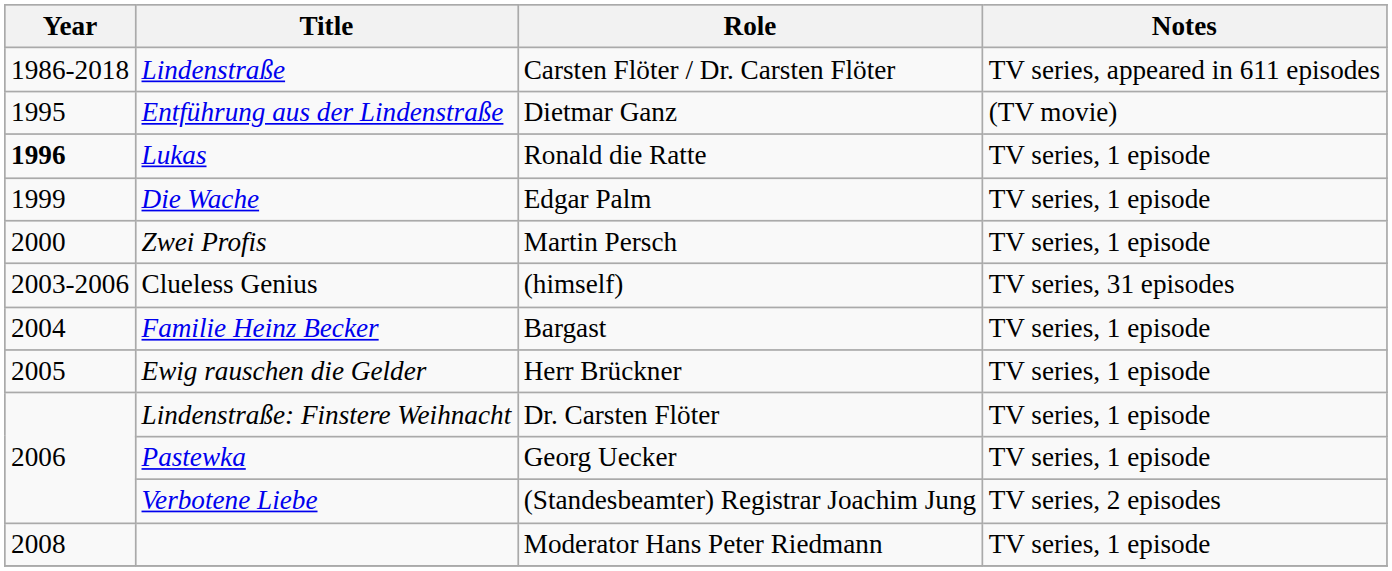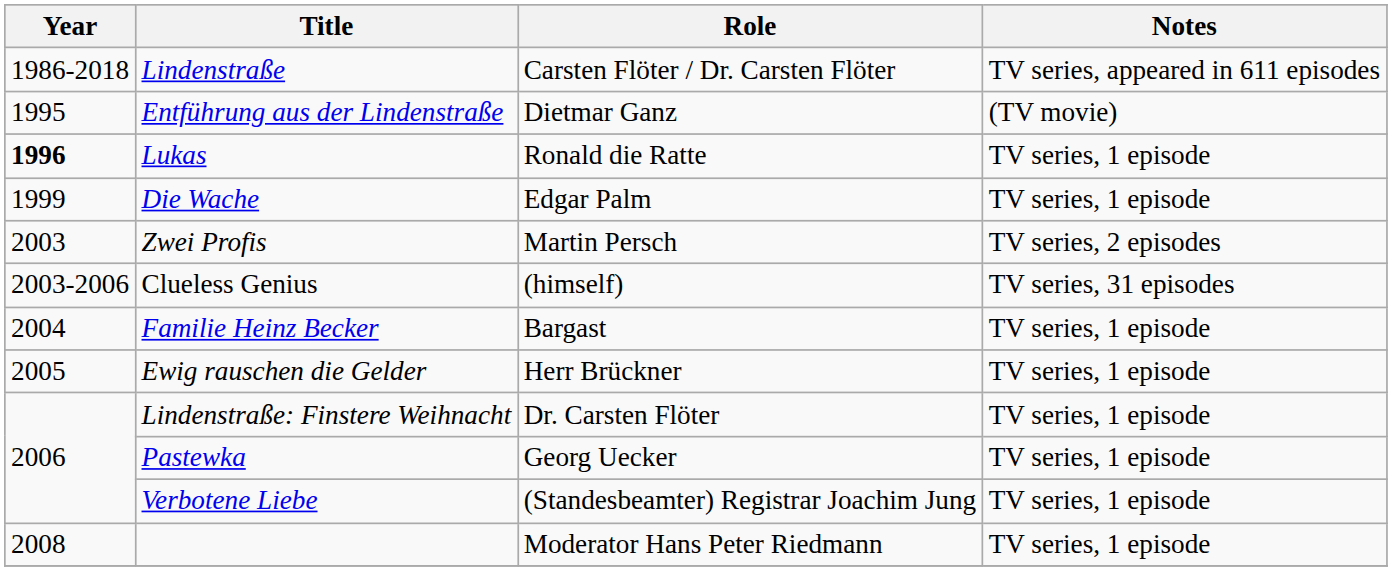 <table class="wikitable sortable">
 <tr>
 <th>Year</th>
 <th>Title</th>
 <th>Role</th>
 <th>Notes</th>
 </tr>
 <tr>
 <td>1986-2018</td>
 <td><em><a href='#'>Lindenstraße</a></em></td>
 <td>Carsten Flöter / Dr. Carsten Flöter</td>
 <td>TV series, appeared in 611 episodes</td>
 </tr>
 <tr>
 <td>1995</td>
 <td><em><a href='#'>Entführung aus der Lindenstraße</a></em></td>
 <td>Dietmar Ganz</td>
 <td>(TV movie)</td>
 </tr>
 <tr>
 <td><strong>1996</strong></td>
 <td><em><a href='#'>Lukas</a></em></td>
 <td>Ronald die Ratte</td>
 <td>TV series, 1 episode</td>
 </tr>
 <tr>
 <td>1999</td>
 <td><em><a href='#'>Die Wache</a></em></td>
 <td>Edgar Palm</td>
 <td>TV series, 1 episode</td>
 </tr>
 <tr>
-<td>2000</td>
+<td>2003</td>
 <td><em>Zwei Profis</em></td>
 <td>Martin Persch</td>
-<td>TV series, 1 episode</td>
+<td>TV series, 2 episodes</td>
 </tr>
 <tr>
 <td>2003-2006</td>
 <td>Clueless Genius</td>
 <td>(himself)</td>
 <td>TV series, 31 episodes</td>
 </tr>
 <tr>
 <td>2004</td>
 <td><em><a href='#'>Familie Heinz Becker</a></em></td>
 <td>Bargast</td>
 <td>TV series, 1 episode</td>
 </tr>
 <tr>
 <td>2005</td>
 <td><em>Ewig rauschen die Gelder</em></td>
 <td>Herr Brückner</td>
 <td>TV series, 1 episode</td>
 </tr>
 <tr>
 <td rowspan=3>2006</td>
 <td><em>Lindenstraße: Finstere Weihnacht</em></td>
 <td>Dr. Carsten Flöter</td>
 <td>TV series, 1 episode</td>
 </tr>
 <tr>
 <td><em><a href='#'>Pastewka</a></em></td>
 <td>Georg Uecker</td>
 <td>TV series, 1 episode</td>
 </tr>
 <tr>
 <td><em><a href='#'>Verbotene Liebe</a></em></td>
 <td>(Standesbeamter) Registrar Joachim Jung</td>
-<td>TV series, 2 episodes</td>
+<td>TV series, 1 episode</td>
 </tr>
 <tr>
 <td>2008</td>
 <td><em></em></td>
 <td>Moderator Hans Peter Riedmann</td>
 <td>TV series, 1 episode</td>
 </tr>
 <tr>
 </tr>
 </table>
